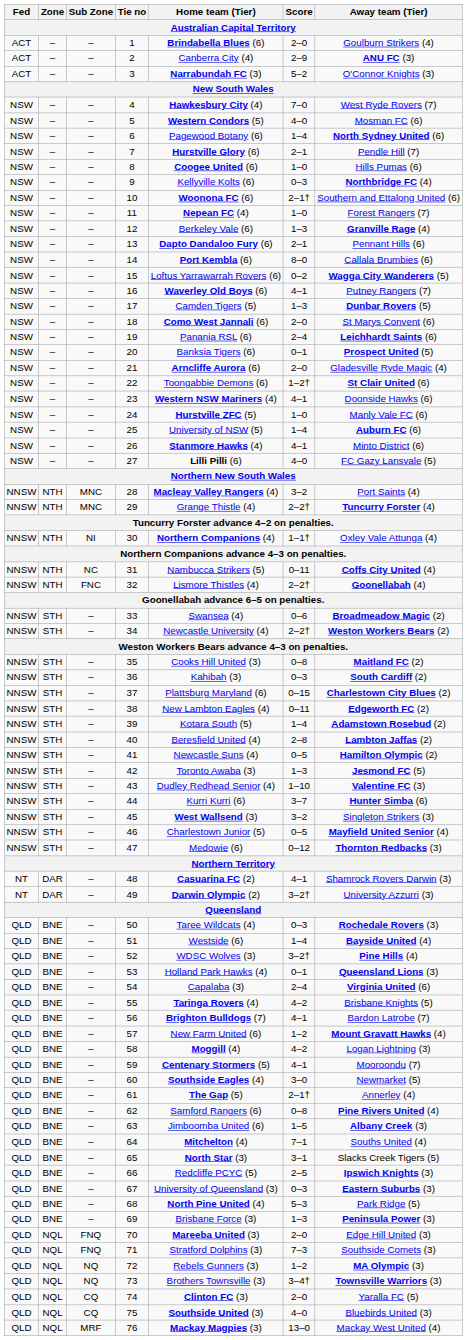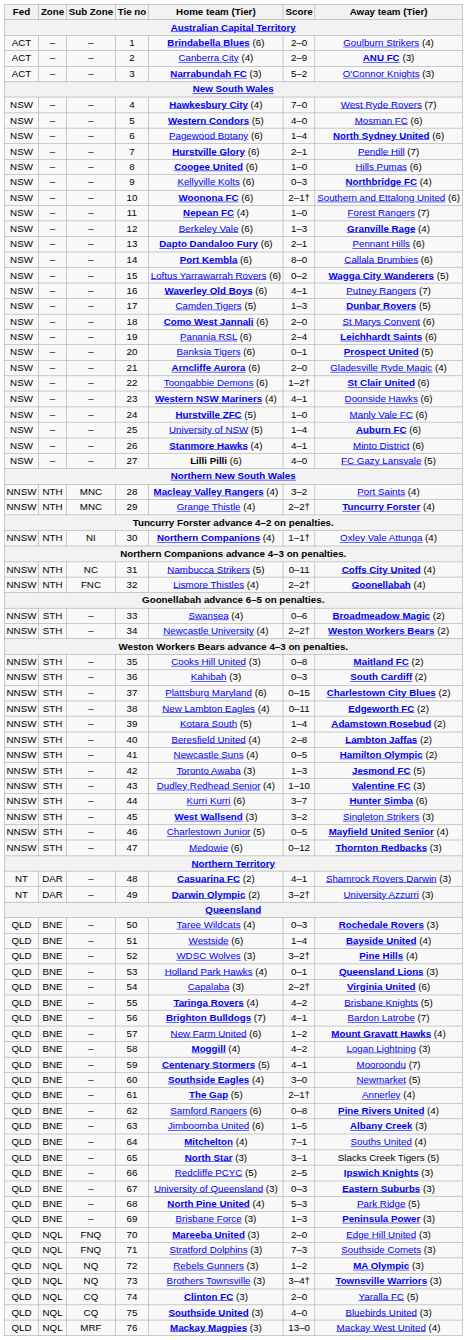 <table class="wikitable" style="text-align:center">
 <tr>
 <th>Fed</th>
 <th>Zone</th>
 <th>Sub Zone</th>
 <th>Tie no</th>
 <th>Home team (Tier)</th>
 <th>Score</th>
 <th>Away team (Tier)</th>
 </tr>
 <tr>
 <th colspan=7><a href='#'>Australian Capital Territory</a></th>
 </tr>
 <tr>
 <td>ACT</td>
 <td>–</td>
 <td>–</td>
 <td>1</td>
 <td><strong><a href='#'>Brindabella Blues</a></strong> (6)</td>
 <td>2–0</td>
 <td><a href='#'>Goulburn Strikers</a> (4)</td>
 </tr>
 <tr>
 <td>ACT</td>
 <td>–</td>
 <td>–</td>
 <td>2</td>
 <td><a href='#'>Canberra City</a> (4)</td>
 <td>2–9</td>
 <td><strong><a href='#'>ANU FC</a></strong> (3)</td>
 </tr>
 <tr>
 <td>ACT</td>
 <td>–</td>
 <td>–</td>
 <td>3</td>
 <td><strong><a href='#'>Narrabundah FC</a></strong> (3)</td>
 <td>5–2</td>
 <td><a href='#'>O'Connor Knights</a> (3)</td>
 </tr>
 <tr>
 <th colspan=7><a href='#'>New South Wales</a></th>
 </tr>
 <tr>
 <td>NSW</td>
 <td>–</td>
 <td>–</td>
 <td>4</td>
 <td><strong><a href='#'>Hawkesbury City</a></strong> (4)</td>
 <td>7–0</td>
 <td><a href='#'>West Ryde Rovers</a> (7)</td>
 </tr>
 <tr>
 <td>NSW</td>
 <td>–</td>
 <td>–</td>
 <td>5</td>
 <td><strong><a href='#'>Western Condors</a></strong> (5)</td>
 <td>4–0</td>
 <td><a href='#'>Mosman FC</a> (6)</td>
 </tr>
 <tr>
 <td>NSW</td>
 <td>–</td>
 <td>–</td>
 <td>6</td>
 <td><a href='#'>Pagewood Botany</a> (6)</td>
 <td>1–4</td>
 <td><strong><a href='#'>North Sydney United</a></strong> (6)</td>
 </tr>
 <tr>
 <td>NSW</td>
 <td>–</td>
 <td>–</td>
 <td>7</td>
 <td><strong><a href='#'>Hurstville Glory</a></strong> (6)</td>
 <td>2–1</td>
 <td><a href='#'>Pendle Hill</a> (7)</td>
 </tr>
 <tr>
 <td>NSW</td>
 <td>–</td>
 <td>–</td>
 <td>8</td>
 <td><strong><a href='#'>Coogee United</a></strong> (6)</td>
 <td>1–0</td>
 <td><a href='#'>Hills Pumas</a> (6)</td>
 </tr>
 <tr>
 <td>NSW</td>
 <td>–</td>
 <td>–</td>
 <td>9</td>
 <td><a href='#'>Kellyville Kolts</a> (6)</td>
 <td>0–3</td>
 <td><strong><a href='#'>Northbridge FC</a></strong> (4)</td>
 </tr>
 <tr>
 <td>NSW</td>
 <td>–</td>
 <td>–</td>
 <td>10</td>
 <td><strong><a href='#'>Woonona FC</a></strong> (6)</td>
 <td>2–1†</td>
 <td><a href='#'>Southern and Ettalong United</a> (6)</td>
 </tr>
 <tr>
 <td>NSW</td>
 <td>–</td>
 <td>–</td>
 <td>11</td>
 <td><strong><a href='#'>Nepean FC</a></strong> (4)</td>
 <td>1–0</td>
 <td><a href='#'>Forest Rangers</a> (7)</td>
 </tr>
 <tr>
 <td>NSW</td>
 <td>–</td>
 <td>–</td>
 <td>12</td>
 <td><a href='#'>Berkeley Vale</a> (6)</td>
 <td>1–3</td>
 <td><strong><a href='#'>Granville Rage</a></strong> (4)</td>
 </tr>
 <tr>
 <td>NSW</td>
 <td>–</td>
 <td>–</td>
 <td>13</td>
 <td><strong><a href='#'>Dapto Dandaloo Fury</a></strong> (6)</td>
 <td>2–1</td>
 <td><a href='#'>Pennant Hills</a> (6)</td>
 </tr>
 <tr>
 <td>NSW</td>
 <td>–</td>
 <td>–</td>
 <td>14</td>
 <td><strong><a href='#'>Port Kembla</a></strong> (6)</td>
 <td>8–0</td>
 <td><a href='#'>Callala Brumbies</a> (6)</td>
 </tr>
 <tr>
 <td>NSW</td>
 <td>–</td>
 <td>–</td>
 <td>15</td>
 <td><a href='#'>Loftus Yarrawarrah Rovers</a> (6)</td>
 <td>0–2</td>
 <td><strong><a href='#'>Wagga City Wanderers</a></strong> (5)</td>
 </tr>
 <tr>
 <td>NSW</td>
 <td>–</td>
 <td>–</td>
 <td>16</td>
 <td><strong><a href='#'>Waverley Old Boys</a></strong> (6)</td>
 <td>4–1</td>
 <td><a href='#'>Putney Rangers</a> (7)</td>
 </tr>
 <tr>
 <td>NSW</td>
 <td>–</td>
 <td>–</td>
 <td>17</td>
 <td><a href='#'>Camden Tigers</a> (5)</td>
 <td>1–3</td>
 <td><strong><a href='#'>Dunbar Rovers</a></strong> (5)</td>
 </tr>
 <tr>
 <td>NSW</td>
 <td>–</td>
 <td>–</td>
 <td>18</td>
 <td><strong><a href='#'>Como West Jannali</a></strong> (6)</td>
 <td>2–0</td>
 <td><a href='#'>St Marys Convent</a> (6)</td>
 </tr>
 <tr>
 <td>NSW</td>
 <td>–</td>
 <td>–</td>
 <td>19</td>
 <td><a href='#'>Panania RSL</a> (6)</td>
 <td>2–4</td>
 <td><strong><a href='#'>Leichhardt Saints</a></strong> (6)</td>
 </tr>
 <tr>
 <td>NSW</td>
 <td>–</td>
 <td>–</td>
 <td>20</td>
 <td><a href='#'>Banksia Tigers</a> (6)</td>
 <td>0–1</td>
 <td><strong><a href='#'>Prospect United</a></strong> (5)</td>
 </tr>
 <tr>
 <td>NSW</td>
 <td>–</td>
 <td>–</td>
 <td>21</td>
 <td><strong><a href='#'>Arncliffe Aurora</a></strong> (6)</td>
 <td>2–0</td>
 <td><a href='#'>Gladesville Ryde Magic</a> (4)</td>
 </tr>
 <tr>
 <td>NSW</td>
 <td>–</td>
 <td>–</td>
 <td>22</td>
 <td><a href='#'>Toongabbie Demons</a> (6)</td>
 <td>1–2†</td>
 <td><strong><a href='#'>St Clair United</a></strong> (6)</td>
 </tr>
 <tr>
 <td>NSW</td>
 <td>–</td>
 <td>–</td>
 <td>23</td>
 <td><strong><a href='#'>Western NSW Mariners</a></strong> (4)</td>
 <td>4–1</td>
 <td><a href='#'>Doonside Hawks</a> (6)</td>
 </tr>
 <tr>
 <td>NSW</td>
 <td>–</td>
 <td>–</td>
 <td>24</td>
 <td><strong><a href='#'>Hurstville ZFC</a></strong> (5)</td>
 <td>1–0</td>
 <td><a href='#'>Manly Vale FC</a> (6)</td>
 </tr>
 <tr>
 <td>NSW</td>
 <td>–</td>
 <td>–</td>
 <td>25</td>
 <td><a href='#'>University of NSW</a> (5)</td>
 <td>1–4</td>
 <td><strong><a href='#'>Auburn FC</a></strong> (6)</td>
 </tr>
 <tr>
 <td>NSW</td>
 <td>–</td>
 <td>–</td>
 <td>26</td>
 <td><strong><a href='#'>Stanmore Hawks</a></strong> (4)</td>
 <td>4–1</td>
 <td><a href='#'>Minto District</a> (6)</td>
 </tr>
 <tr>
 <td>NSW</td>
 <td>–</td>
 <td>–</td>
 <td>27</td>
 <td><strong>Lilli Pilli</strong> (6)</td>
 <td>4–0</td>
 <td><a href='#'>FC Gazy Lansvale</a> (5)</td>
 </tr>
 <tr>
 <th colspan=7><a href='#'>Northern New South Wales</a></th>
 </tr>
 <tr>
 <td>NNSW</td>
 <td>NTH</td>
 <td>MNC</td>
 <td>28</td>
 <td><strong><a href='#'>Macleay Valley Rangers</a></strong> (4)</td>
 <td>3–2</td>
 <td><a href='#'>Port Saints</a> (4)</td>
 </tr>
 <tr>
 <td>NNSW</td>
 <td>NTH</td>
 <td>MNC</td>
 <td>29</td>
 <td><a href='#'>Grange Thistle</a> (4)</td>
 <td>2–2†</td>
 <td><strong><a href='#'>Tuncurry Forster</a></strong> (4)</td>
 </tr>
 <tr>
 <th colspan=7>Tuncurry Forster advance 4–2 on penalties.</th>
 </tr>
 <tr>
 <td>NNSW</td>
 <td>NTH</td>
 <td>NI</td>
 <td>30</td>
 <td><strong><a href='#'>Northern Companions</a></strong> (4)</td>
 <td>1–1†</td>
 <td><a href='#'>Oxley Vale Attunga</a> (4)</td>
 </tr>
 <tr>
 <th colspan=7>Northern Companions advance 4–3 on penalties.</th>
 </tr>
 <tr>
 <td>NNSW</td>
 <td>NTH</td>
 <td>NC</td>
 <td>31</td>
 <td><a href='#'>Nambucca Strikers</a> (5)</td>
 <td>0–11</td>
 <td><strong><a href='#'>Coffs City United</a></strong> (4)</td>
 </tr>
 <tr>
 <td>NNSW</td>
 <td>NTH</td>
 <td>FNC</td>
 <td>32</td>
 <td><a href='#'>Lismore Thistles</a> (4)</td>
 <td>2–2†</td>
 <td><strong><a href='#'>Goonellabah</a></strong> (4)</td>
 </tr>
 <tr>
 <th colspan=7>Goonellabah advance 6–5 on penalties.</th>
 </tr>
 <tr>
 <td>NNSW</td>
 <td>STH</td>
 <td>–</td>
 <td>33</td>
 <td><a href='#'>Swansea</a> (4)</td>
 <td>0–6</td>
 <td><strong><a href='#'>Broadmeadow Magic</a></strong> (2)</td>
 </tr>
 <tr>
 <td>NNSW</td>
 <td>STH</td>
 <td>–</td>
 <td>34</td>
 <td><a href='#'>Newcastle University</a> (4)</td>
 <td>2–2†</td>
 <td><strong><a href='#'>Weston Workers Bears</a></strong> (2)</td>
 </tr>
 <tr>
 <th colspan=7>Weston Workers Bears advance 4–3 on penalties.</th>
 </tr>
 <tr>
 <td>NNSW</td>
 <td>STH</td>
 <td>–</td>
 <td>35</td>
 <td><a href='#'>Cooks Hill United</a> (3)</td>
 <td>0–8</td>
 <td><strong><a href='#'>Maitland FC</a></strong> (2)</td>
 </tr>
 <tr>
 <td>NNSW</td>
 <td>STH</td>
 <td>–</td>
 <td>36</td>
 <td><a href='#'>Kahibah</a> (3)</td>
 <td>0–3</td>
 <td><strong><a href='#'>South Cardiff</a></strong> (2)</td>
 </tr>
 <tr>
 <td>NNSW</td>
 <td>STH</td>
 <td>–</td>
 <td>37</td>
 <td><a href='#'>Plattsburg Maryland</a> (6)</td>
 <td>0–15</td>
 <td><strong><a href='#'>Charlestown City Blues</a></strong> (2)</td>
 </tr>
 <tr>
 <td>NNSW</td>
 <td>STH</td>
 <td>–</td>
 <td>38</td>
 <td><a href='#'>New Lambton Eagles</a> (4)</td>
 <td>0–11</td>
 <td><strong><a href='#'>Edgeworth FC</a></strong> (2)</td>
 </tr>
 <tr>
 <td>NNSW</td>
 <td>STH</td>
 <td>–</td>
 <td>39</td>
 <td><a href='#'>Kotara South</a> (5)</td>
 <td>1–4</td>
 <td><strong><a href='#'>Adamstown Rosebud</a></strong> (2)</td>
 </tr>
 <tr>
 <td>NNSW</td>
 <td>STH</td>
 <td>–</td>
 <td>40</td>
 <td><a href='#'>Beresfield United</a> (4)</td>
 <td>2–8</td>
 <td><strong><a href='#'>Lambton Jaffas</a></strong> (2)</td>
 </tr>
 <tr>
 <td>NNSW</td>
 <td>STH</td>
 <td>–</td>
 <td>41</td>
 <td><a href='#'>Newcastle Suns</a> (4)</td>
 <td>0–5</td>
 <td><strong><a href='#'>Hamilton Olympic</a></strong> (2)</td>
 </tr>
 <tr>
 <td>NNSW</td>
 <td>STH</td>
 <td>–</td>
 <td>42</td>
 <td><a href='#'>Toronto Awaba</a> (3)</td>
 <td>1–3</td>
 <td><strong><a href='#'>Jesmond FC</a></strong> (5)</td>
 </tr>
 <tr>
 <td>NNSW</td>
 <td>STH</td>
 <td>–</td>
 <td>43</td>
 <td><a href='#'>Dudley Redhead Senior</a> (4)</td>
 <td>1–10</td>
 <td><strong><a href='#'>Valentine FC</a></strong> (3)</td>
 </tr>
 <tr>
 <td>NNSW</td>
 <td>STH</td>
 <td>–</td>
 <td>44</td>
 <td><a href='#'>Kurri Kurri</a> (6)</td>
 <td>3–7</td>
 <td><strong><a href='#'>Hunter Simba</a></strong> (6)</td>
 </tr>
 <tr>
 <td>NNSW</td>
 <td>STH</td>
 <td>–</td>
 <td>45</td>
 <td><strong><a href='#'>West Wallsend</a></strong> (3)</td>
 <td>3–2</td>
 <td><a href='#'>Singleton Strikers</a> (3)</td>
 </tr>
 <tr>
 <td>NNSW</td>
 <td>STH</td>
 <td>–</td>
 <td>46</td>
 <td><a href='#'>Charlestown Junior</a> (5)</td>
 <td>0–5</td>
 <td><strong><a href='#'>Mayfield United Senior</a></strong> (4)</td>
 </tr>
 <tr>
 <td>NNSW</td>
 <td>STH</td>
 <td>–</td>
 <td>47</td>
 <td><a href='#'>Medowie</a> (6)</td>
 <td>0–12</td>
 <td><strong><a href='#'>Thornton Redbacks</a></strong> (3)</td>
 </tr>
 <tr>
 <th colspan=7><a href='#'>Northern Territory</a></th>
 </tr>
 <tr>
 <td>NT</td>
 <td>DAR</td>
 <td>–</td>
 <td>48</td>
 <td><strong><a href='#'>Casuarina FC</a></strong> (2)</td>
 <td>4–1</td>
 <td><a href='#'>Shamrock Rovers Darwin</a> (3)</td>
 </tr>
 <tr>
 <td>NT</td>
 <td>DAR</td>
 <td>–</td>
 <td>49</td>
 <td><strong><a href='#'>Darwin Olympic</a></strong> (2)</td>
 <td>3–2†</td>
 <td><a href='#'>University Azzurri</a> (3)</td>
 </tr>
 <tr>
 <th colspan=7><a href='#'>Queensland</a></th>
 </tr>
 <tr>
 <td>QLD</td>
 <td>BNE</td>
 <td>–</td>
 <td>50</td>
 <td><a href='#'>Taree Wildcats</a> (4)</td>
 <td>0–3</td>
 <td><strong><a href='#'>Rochedale Rovers</a></strong> (3)</td>
 </tr>
 <tr>
 <td>QLD</td>
 <td>BNE</td>
 <td>–</td>
 <td>51</td>
 <td><a href='#'>Westside</a> (6)</td>
 <td>1–4</td>
 <td><strong><a href='#'>Bayside United</a></strong> (4)</td>
 </tr>
 <tr>
 <td>QLD</td>
 <td>BNE</td>
 <td>–</td>
 <td>52</td>
 <td><a href='#'>WDSC Wolves</a>  (3)</td>
 <td>3–2†</td>
 <td><strong><a href='#'>Pine Hills</a></strong> (4)</td>
 </tr>
 <tr>
 <td>QLD</td>
 <td>BNE</td>
 <td>–</td>
 <td>53</td>
 <td><a href='#'>Holland Park Hawks</a> (4)</td>
 <td>0–1</td>
 <td><strong><a href='#'>Queensland Lions</a></strong> (3)</td>
 </tr>
 <tr>
 <td>QLD</td>
 <td>BNE</td>
 <td>–</td>
 <td>54</td>
 <td><a href='#'>Capalaba</a> (3)</td>
-<td>2–4</td>
+<td>2–2†</td>
 <td><strong><a href='#'>Virginia United</a></strong> (6)</td>
 </tr>
 <tr>
 <td>QLD</td>
 <td>BNE</td>
 <td>–</td>
 <td>55</td>
 <td><strong><a href='#'>Taringa Rovers</a></strong> (4)</td>
 <td>4–2</td>
 <td><a href='#'>Brisbane Knights</a> (5)</td>
 </tr>
 <tr>
 <td>QLD</td>
 <td>BNE</td>
 <td>–</td>
 <td>56</td>
 <td><strong><a href='#'>Brighton Bulldogs</a></strong> (7)</td>
 <td>4–1</td>
 <td><a href='#'>Bardon Latrobe</a> (7)</td>
 </tr>
 <tr>
 <td>QLD</td>
 <td>BNE</td>
 <td>–</td>
 <td>57</td>
 <td><a href='#'>New Farm United</a> (6)</td>
 <td>1–2</td>
 <td><strong><a href='#'>Mount Gravatt Hawks</a></strong> (4)</td>
 </tr>
 <tr>
 <td>QLD</td>
 <td>BNE</td>
 <td>–</td>
 <td>58</td>
 <td><strong><a href='#'>Moggill</a></strong> (4)</td>
 <td>4–2</td>
 <td><a href='#'>Logan Lightning</a> (3)</td>
 </tr>
 <tr>
 <td>QLD</td>
 <td>BNE</td>
 <td>–</td>
 <td>59</td>
 <td><strong><a href='#'>Centenary Stormers</a></strong> (5)</td>
 <td>4–1</td>
 <td><a href='#'>Mooroondu</a> (7)</td>
 </tr>
 <tr>
 <td>QLD</td>
 <td>BNE</td>
 <td>–</td>
 <td>60</td>
 <td><strong><a href='#'>Southside Eagles</a></strong> (4)</td>
 <td>3–0</td>
 <td><a href='#'>Newmarket</a> (5)</td>
 </tr>
 <tr>
 <td>QLD</td>
 <td>BNE</td>
 <td>–</td>
 <td>61</td>
 <td><strong><a href='#'>The Gap</a></strong> (5)</td>
 <td>2–1†</td>
 <td><a href='#'>Annerley</a> (4)</td>
 </tr>
 <tr>
 <td>QLD</td>
 <td>BNE</td>
 <td>–</td>
 <td>62</td>
 <td><a href='#'>Samford Rangers</a> (6)</td>
 <td>0–8</td>
 <td><strong><a href='#'>Pine Rivers United</a></strong> (4)</td>
 </tr>
 <tr>
 <td>QLD</td>
 <td>BNE</td>
 <td>–</td>
 <td>63</td>
 <td><a href='#'>Jimboomba United</a> (6)</td>
 <td>1–5</td>
 <td><strong><a href='#'>Albany Creek</a></strong> (3)</td>
 </tr>
 <tr>
 <td>QLD</td>
 <td>BNE</td>
 <td>–</td>
 <td>64</td>
 <td><strong><a href='#'>Mitchelton</a></strong> (4)</td>
 <td>7–1</td>
 <td><a href='#'>Souths United</a> (4)</td>
 </tr>
 <tr>
 <td>QLD</td>
 <td>BNE</td>
 <td>–</td>
 <td>65</td>
 <td><strong><a href='#'>North Star</a></strong> (3)</td>
 <td>3–1</td>
 <td>Slacks Creek Tigers (5)</td>
 </tr>
 <tr>
 <td>QLD</td>
 <td>BNE</td>
 <td>–</td>
 <td>66</td>
 <td><a href='#'>Redcliffe PCYC</a> (5)</td>
 <td>2–5</td>
 <td><strong><a href='#'>Ipswich Knights</a></strong> (3)</td>
 </tr>
 <tr>
 <td>QLD</td>
 <td>BNE</td>
 <td>–</td>
 <td>67</td>
 <td><a href='#'>University of Queensland</a> (3)</td>
 <td>0–3</td>
 <td><strong><a href='#'>Eastern Suburbs</a></strong> (3)</td>
 </tr>
 <tr>
 <td>QLD</td>
 <td>BNE</td>
 <td>–</td>
 <td>68</td>
 <td><strong><a href='#'>North Pine United</a></strong> (4)</td>
 <td>5–3</td>
 <td><a href='#'>Park Ridge</a> (5)</td>
 </tr>
 <tr>
 <td>QLD</td>
 <td>BNE</td>
 <td>–</td>
 <td>69</td>
 <td><a href='#'>Brisbane Force</a> (3)</td>
 <td>1–3</td>
 <td><strong><a href='#'>Peninsula Power</a></strong> (3)</td>
 </tr>
 <tr>
 <td>QLD</td>
 <td>NQL</td>
 <td>FNQ</td>
 <td>70</td>
 <td><strong><a href='#'>Mareeba United</a></strong> (3)</td>
 <td>2–0</td>
 <td><a href='#'>Edge Hill United</a> (3)</td>
 </tr>
 <tr>
 <td>QLD</td>
 <td>NQL</td>
 <td>FNQ</td>
 <td>71</td>
 <td><a href='#'>Stratford Dolphins</a> (3)</td>
 <td>7–3</td>
 <td><a href='#'>Southside Comets</a> (3)</td>
 </tr>
 <tr>
 <td>QLD</td>
 <td>NQL</td>
 <td>NQ</td>
 <td>72</td>
 <td><a href='#'>Rebels Gunners</a> (3)</td>
 <td>1–2</td>
 <td><strong><a href='#'>MA Olympic</a></strong> (3)</td>
 </tr>
 <tr>
 <td>QLD</td>
 <td>NQL</td>
 <td>NQ</td>
 <td>73</td>
 <td><a href='#'>Brothers Townsville</a> (3)</td>
 <td>3–4†</td>
 <td><strong><a href='#'>Townsville Warriors</a></strong> (3)</td>
 </tr>
 <tr>
 <td>QLD</td>
 <td>NQL</td>
 <td>CQ</td>
 <td>74</td>
 <td><strong><a href='#'>Clinton FC</a></strong> (3)</td>
 <td>2–0</td>
 <td><a href='#'>Yaralla FC</a> (5)</td>
 </tr>
 <tr>
 <td>QLD</td>
 <td>NQL</td>
 <td>CQ</td>
 <td>75</td>
 <td><strong><a href='#'>Southside United</a></strong> (3)</td>
 <td>4–0</td>
 <td><a href='#'>Bluebirds United</a> (3)</td>
 </tr>
 <tr>
 <td>QLD</td>
 <td>NQL</td>
 <td>MRF</td>
 <td>76</td>
 <td><strong><a href='#'>Mackay Magpies</a></strong> (3)</td>
 <td>13–0</td>
 <td><a href='#'>Mackay West United</a> (4)</td>
 </tr>
 </table>
